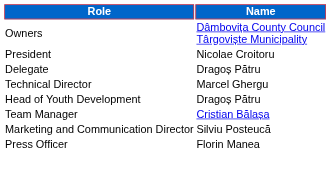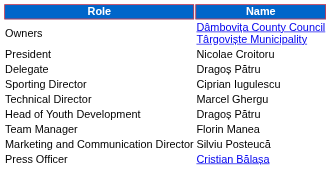 <table class="toccolours">
 <tr>
 <th style="background:#0066ca;color:#ffffff;border:1px solid #ff3334">Role</th>
 <th style="background:#0066ca;color:#ffffff;border:1px solid #ff3334">Name</th>
 </tr>
 <tr>
 <td>Owners</td>
 <td> <a href='#'>Dâmbovița County Council</a><br>  <a href='#'>Târgoviște Municipality</a></td>
 </tr>
 <tr>
 <td>President</td>
 <td> Nicolae Croitoru</td>
 </tr>
 <tr>
 <td>Delegate</td>
 <td> Dragoș Pătru</td>
 </tr>
 <tr>
+<td>Sporting Director</td>
+<td> Ciprian Iugulescu</td>
+</tr>
+<tr>
 <td>Technical Director</td>
 <td> Marcel Ghergu</td>
 </tr>
 <tr>
 <td>Head of Youth Development</td>
 <td> Dragoș Pătru</td>
 </tr>
 <tr>
 <td>Team Manager</td>
-<td> <a href='#'>Cristian Bălașa</a></td>
+<td> Florin Manea</td>
 </tr>
 <tr>
 <td>Marketing and Communication Director</td>
 <td> Silviu Posteucă</td>
 </tr>
 <tr>
 <td>Press Officer</td>
-<td> Florin Manea</td>
+<td> <a href='#'>Cristian Bălașa</a></td>
 </tr>
 </table>
